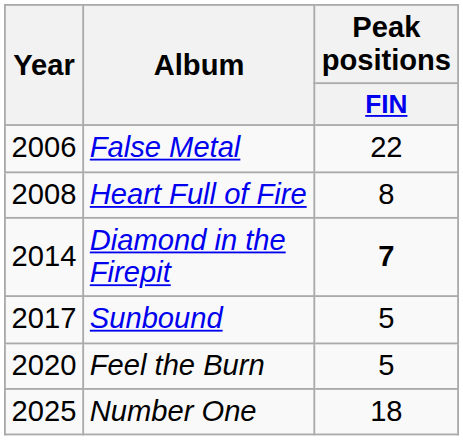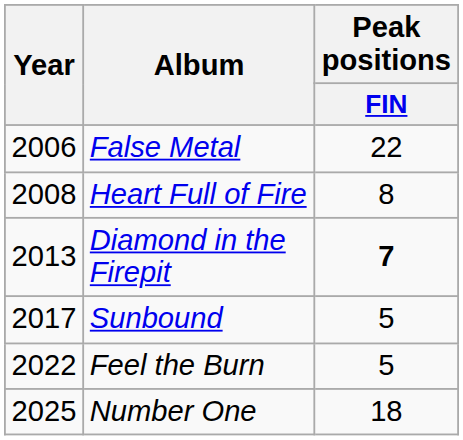 <table class="wikitable">
 <tr>
 <th align="center" rowspan="2" width="10">Year</th>
 <th align="center" rowspan="2" width="120">Album</th>
 <th align="center" colspan="1" width="20">Peak positions</th>
 </tr>
 <tr>
 <th scope="col" style="width:3em;font-size:90%;"><a href='#'>FIN</a><br></th>
 </tr>
 <tr>
 <td style="text-align:center;">2006</td>
 <td><em><a href='#'>False Metal</a></em></td>
 <td style="text-align:center;">22</td>
 </tr>
 <tr>
 <td style="text-align:center;">2008</td>
 <td><em><a href='#'>Heart Full of Fire</a></em></td>
 <td style="text-align:center;">8</td>
 </tr>
 <tr>
-<td style="text-align:center;">2014</td>
+<td style="text-align:center;">2013</td>
 <td><em><a href='#'>Diamond in the Firepit</a></em></td>
 <td style="text-align:center;"><strong>7</strong></td>
 </tr>
 <tr>
 <td style="text-align:center;">2017</td>
 <td><em><a href='#'>Sunbound</a></em></td>
 <td style="text-align:center;">5</td>
 </tr>
 <tr>
-<td style="text-align:center;">2020</td>
+<td style="text-align:center;">2022</td>
 <td><em>Feel the Burn</em></td>
 <td style="text-align:center;">5</td>
 </tr>
 <tr>
 <td style="text-align:center;">2025</td>
 <td><em>Number One</em></td>
 <td style="text-align:center;">18<br></td>
 </tr>
 </table>
